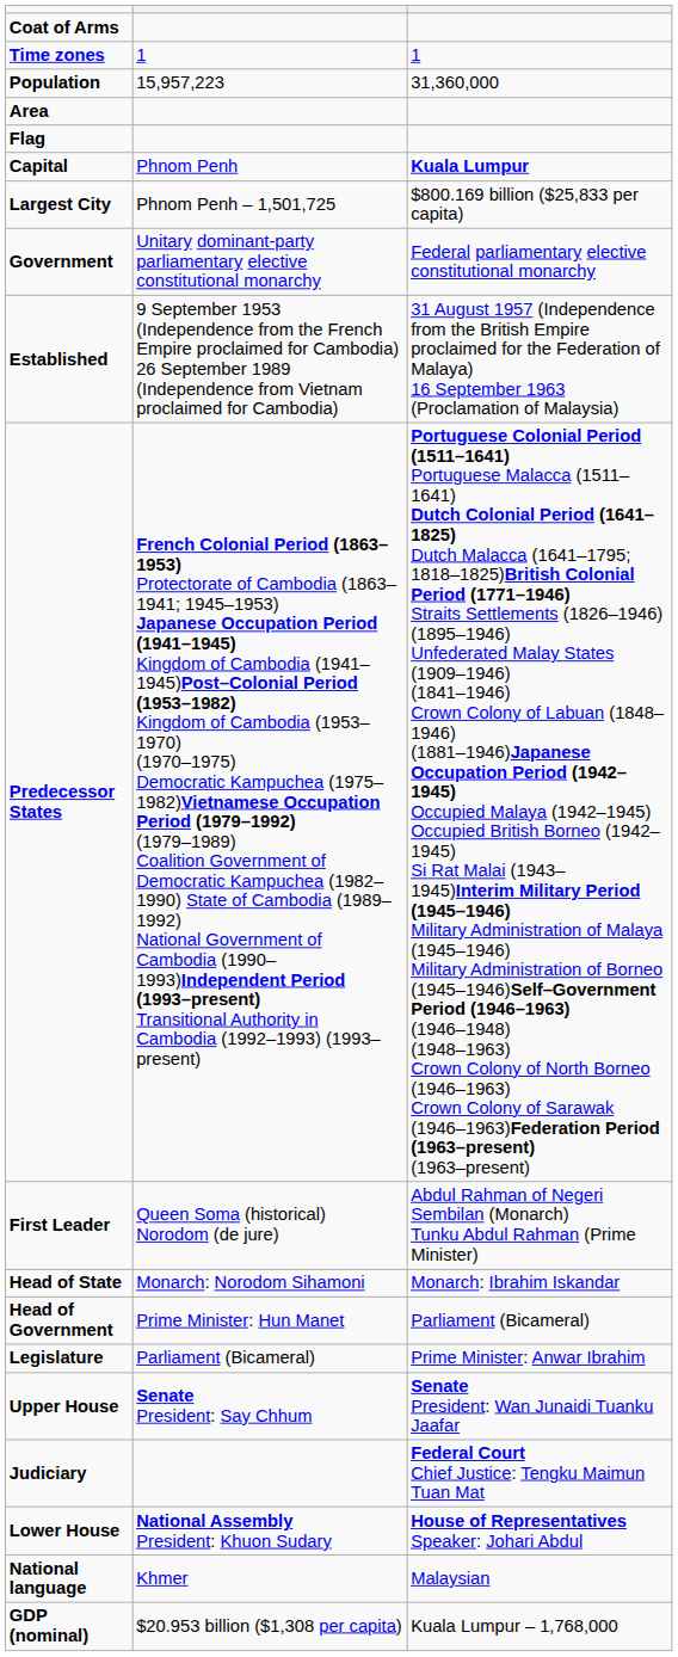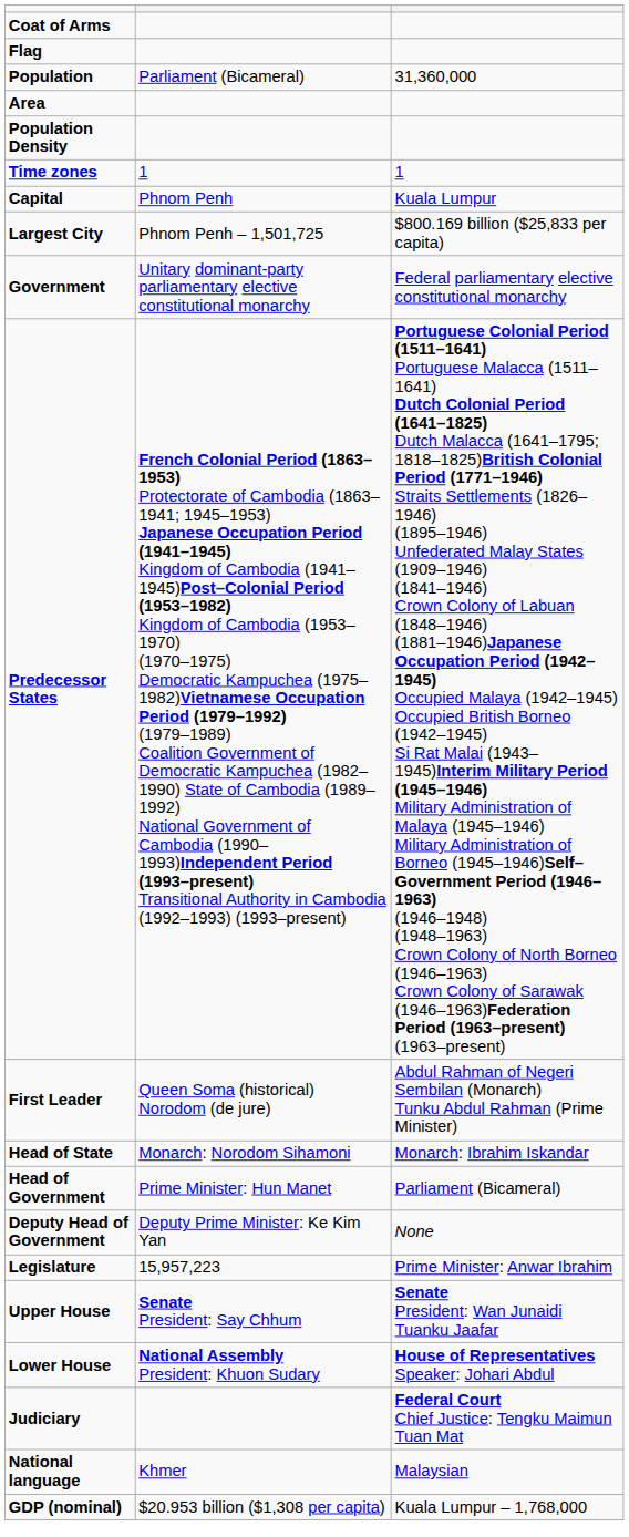 <table class=wikitable>
 <tr>
 <td></td>
 <th></th>
 <th></th>
 </tr>
 <tr>
 <td><strong>Coat of Arms</strong></td>
 <td style="text-align:center"></td>
 <td style="text-align:center"></td>
 </tr>
 <tr>
-<td><strong><a href='#'>Time zones</a></strong></td>
-<td><a href='#'>1</a></td>
-<td><a href='#'>1</a></td>
+<td><strong>Flag</strong></td>
+<td style="text-align:center"></td>
+<td style="text-align:center"></td>
 </tr>
 <tr>
 <td><strong>Population</strong></td>
-<td>15,957,223</td>
+<td><a href='#'>Parliament</a> (Bicameral)</td>
 <td>31,360,000</td>
 </tr>
 <tr>
 <td><strong>Area</strong></td>
 <td></td>
 <td></td>
 </tr>
 <tr>
-<td><strong>Flag</strong></td>
-<td style="text-align:center"></td>
-<td style="text-align:center"></td>
+<td><strong>Population Density</strong></td>
+<td></td>
+<td></td>
+</tr>
+<tr>
+<td><strong><a href='#'>Time zones</a></strong></td>
+<td><a href='#'>1</a></td>
+<td><a href='#'>1</a></td>
 </tr>
 <tr>
 <td><strong>Capital</strong></td>
 <td><a href='#'>Phnom Penh</a></td>
-<td><strong><a href='#'>Kuala Lumpur</a></strong></td>
+<td><a href='#'>Kuala Lumpur</a></td>
 </tr>
 <tr>
 <td><strong>Largest City</strong></td>
 <td>Phnom Penh – 1,501,725</td>
 <td>$800.169 billion ($25,833 per capita)</td>
 </tr>
 <tr>
 <td><strong>Government</strong></td>
 <td><a href='#'>Unitary</a> <a href='#'>dominant-party</a> <a href='#'>parliamentary</a> <a href='#'>elective</a> <a href='#'>constitutional monarchy</a></td>
 <td><a href='#'>Federal</a> <a href='#'>parliamentary</a> <a href='#'>elective</a> <a href='#'>constitutional monarchy</a></td>
-</tr>
-<tr>
-<td><strong>Established</strong></td>
-<td>9 September 1953 (Independence from the French Empire proclaimed for Cambodia)<br>26 September 1989 (Independence from Vietnam proclaimed for Cambodia)</td>
-<td><a href='#'>31 August 1957</a> (Independence from the British Empire proclaimed for the Federation of Malaya)<br><a href='#'>16 September 1963</a> (Proclamation of Malaysia)</td>
 </tr>
 <tr>
 <td><strong><a href='#'>Predecessor States</a></strong></td>
 <td><strong><a href='#'>French Colonial Period</a> (1863–1953)</strong><br> <a href='#'>Protectorate of Cambodia</a> (1863–1941; 1945–1953)<br><strong><a href='#'>Japanese Occupation Period</a> (1941–1945)</strong><br> <a href='#'>Kingdom of Cambodia</a> (1941–1945)<strong><a href='#'>Post–Colonial Period</a> (1953–1982)</strong><br> <a href='#'>Kingdom of Cambodia</a> (1953–1970)<br> (1970–1975)<br> <a href='#'>Democratic Kampuchea</a> (1975–1982)<strong><a href='#'>Vietnamese Occupation Period</a> (1979–1992)</strong><br> (1979–1989)<br> <a href='#'>Coalition Government of Democratic Kampuchea</a> (1982–1990) <a href='#'>State of Cambodia</a> (1989–1992)<br> <a href='#'>National Government of Cambodia</a> (1990–1993)<strong><a href='#'>Independent Period</a> (1993–present)</strong><br> <a href='#'>Transitional Authority in Cambodia</a> (1992–1993) (1993–present)</td>
 <td><strong><a href='#'>Portuguese Colonial Period</a> (1511–1641)</strong><br> <a href='#'>Portuguese Malacca</a> (1511–1641)<br><strong><a href='#'>Dutch Colonial Period</a> (1641–1825)</strong><br> <a href='#'>Dutch Malacca</a> (1641–1795; 1818–1825)<strong><a href='#'>British Colonial Period</a> (1771–1946)</strong><br> <a href='#'>Straits Settlements</a> (1826–1946)<br> (1895–1946)<br> <a href='#'>Unfederated Malay States</a> (1909–1946)<br> (1841–1946)<br> <a href='#'>Crown Colony of Labuan</a> (1848–1946)<br> (1881–1946)<strong><a href='#'>Japanese Occupation Period</a> (1942–1945)</strong><br> <a href='#'>Occupied Malaya</a> (1942–1945)<br> <a href='#'>Occupied British Borneo</a> (1942–1945)<br> <a href='#'>Si Rat Malai</a> (1943–1945)<strong><a href='#'>Interim Military Period</a> (1945–1946)</strong><br> <a href='#'>Military Administration of Malaya</a> (1945–1946)<br> <a href='#'>Military Administration of Borneo</a> (1945–1946)<strong>Self–Government Period (1946–1963)</strong><br> (1946–1948)<br> (1948–1963)<br> <a href='#'>Crown Colony of North Borneo</a> (1946–1963)<br> <a href='#'>Crown Colony of Sarawak</a> (1946–1963)<strong>Federation Period (1963–present)</strong><br> (1963–present)</td>
 </tr>
 <tr>
 <td><strong>First Leader</strong></td>
 <td><a href='#'>Queen Soma</a> (historical)<br><a href='#'>Norodom</a> (de jure)</td>
 <td><a href='#'>Abdul Rahman of Negeri Sembilan</a> (Monarch)<br><a href='#'>Tunku Abdul Rahman</a> (Prime Minister)</td>
 </tr>
 <tr>
 <td><strong>Head of State</strong></td>
 <td> <a href='#'>Monarch</a>: <a href='#'>Norodom Sihamoni</a></td>
 <td> <a href='#'>Monarch</a>: <a href='#'>Ibrahim Iskandar</a></td>
 </tr>
 <tr>
 <td><strong>Head of Government</strong></td>
 <td><a href='#'>Prime Minister</a>: <a href='#'>Hun Manet</a></td>
 <td><a href='#'>Parliament</a> (Bicameral)</td>
 </tr>
 <tr>
+<td><strong>Deputy Head of Government</strong></td>
+<td><a href='#'>Deputy Prime Minister</a>: Ke Kim Yan</td>
+<td><em>None</em></td>
+</tr>
+<tr>
 <td><strong>Legislature</strong></td>
-<td><a href='#'>Parliament</a> (Bicameral)</td>
+<td>15,957,223</td>
 <td><a href='#'>Prime Minister</a>: <a href='#'>Anwar Ibrahim</a></td>
 </tr>
 <tr>
 <td><strong>Upper House</strong></td>
 <td><strong><a href='#'>Senate</a></strong><br><a href='#'>President</a>: <a href='#'>Say Chhum</a></td>
 <td><strong><a href='#'>Senate</a></strong><br><a href='#'>President</a>: <a href='#'>Wan Junaidi Tuanku Jaafar</a></td>
 </tr>
 <tr>
+<td><strong>Lower House</strong></td>
+<td><strong><a href='#'>National Assembly</a></strong><br><a href='#'>President</a>: <a href='#'>Khuon Sudary</a></td>
+<td><strong><a href='#'>House of Representatives</a></strong><br><a href='#'>Speaker</a>: <a href='#'>Johari Abdul</a></td>
+</tr>
+<tr>
 <td><strong>Judiciary</strong></td>
 <td></td>
 <td><strong><a href='#'>Federal Court</a></strong><br><a href='#'>Chief Justice</a>: <a href='#'>Tengku Maimun Tuan Mat</a></td>
-</tr>
-<tr>
-<td><strong>Lower House</strong></td>
-<td><strong><a href='#'>National Assembly</a></strong><br><a href='#'>President</a>: <a href='#'>Khuon Sudary</a></td>
-<td><strong><a href='#'>House of Representatives</a></strong><br><a href='#'>Speaker</a>: <a href='#'>Johari Abdul</a></td>
 </tr>
 <tr>
 <td><strong>National language</strong></td>
 <td><a href='#'>Khmer</a></td>
 <td><a href='#'>Malaysian</a></td>
 </tr>
 <tr>
 <td><strong>GDP (nominal)</strong></td>
 <td>$20.953 billion ($1,308 <a href='#'>per capita</a>)</td>
 <td>Kuala Lumpur – 1,768,000</td>
 </tr>
 </table>
